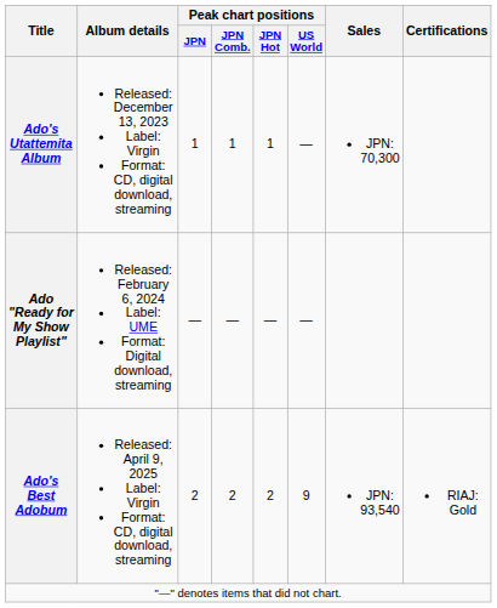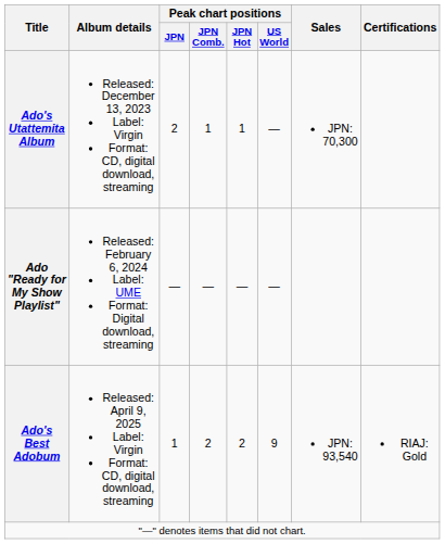 <table class="wikitable plainrowheaders" style="text-align:center">
 <tr>
 <th scope="col" rowspan="2">Title</th>
 <th scope="col" rowspan="2">Album details</th>
 <th scope="col" colspan="4">Peak chart positions</th>
 <th scope="col" rowspan="2">Sales</th>
 <th scope="col" rowspan="2">Certifications</th>
 </tr>
 <tr>
 <th scope="col" style="width:2.5em;font-size:90%;"><a href='#'>JPN</a><br></th>
 <th scope="col" style="width:2.5em;font-size:90%;"><a href='#'>JPN<br>Comb.</a><br></th>
 <th scope="col" style="width:2.5em;font-size:90%;"><a href='#'>JPN<br>Hot</a><br></th>
 <th scope="col" style="width:2.5em;font-size:90%;"><a href='#'>US<br>World</a><br></th>
 </tr>
 <tr>
 <th scope="row"><em><a href='#'>Ado's Utattemita Album</a></em></th>
 <td><br><ul><li>Released: December 13, 2023</li><li>Label: Virgin</li><li>Format: CD, digital download, streaming</li></ul></td>
-<td>1</td>
+<td>2</td>
 <td>1</td>
 <td>1</td>
 <td>—</td>
 <td><br><ul><li>JPN: 70,300 </li></ul></td>
 <td></td>
 </tr>
 <tr>
 <th scope="row"><em>Ado "Ready for My Show Playlist"</em></th>
 <td><br><ul><li>Released: February 6, 2024</li><li>Label: <a href='#'>UME</a></li><li>Format: Digital download, streaming</li></ul></td>
 <td>—</td>
 <td>—</td>
 <td>—</td>
 <td>—</td>
 <td></td>
 <td></td>
 </tr>
 <tr>
 <th scope="row"><em><a href='#'>Ado's Best Adobum</a></em></th>
 <td><br><ul><li>Released: April 9, 2025</li><li>Label: Virgin</li><li>Format: CD, digital download, streaming</li></ul></td>
-<td>2</td>
+<td>1</td>
 <td>2</td>
 <td>2</td>
 <td>9</td>
 <td><br><ul><li>JPN: 93,540 </li></ul></td>
 <td><br><ul><li>RIAJ: Gold</li></ul></td>
 </tr>
 <tr>
 <td colspan="8" style="font-size:90%;">"—" denotes items that did not chart.</td>
 </tr>
 </table>
